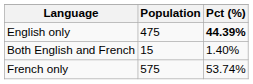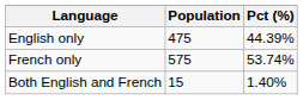 <table class="wikitable">
 <tr>
 </tr>
 <tr>
 <th>Language</th>
 <th>Population</th>
 <th>Pct (%)</th>
 </tr>
 <tr>
 <td>English only</td>
 <td>475</td>
-<td><strong>44.39%</strong></td>
+<td>44.39%</td>
+</tr>
+<tr>
+<td>French only</td>
+<td>575</td>
+<td>53.74%</td>
 </tr>
 <tr>
 <td>Both English and French</td>
 <td>15</td>
 <td>1.40%</td>
 </tr>
-<tr>
-<td>French only</td>
-<td>575</td>
-<td>53.74%</td>
-</tr>
 </table>
